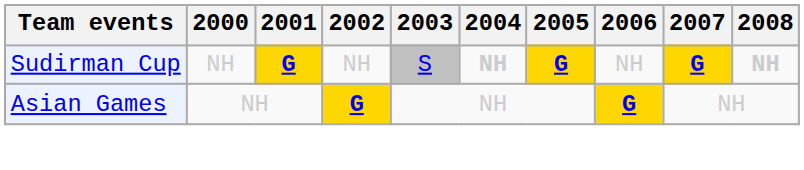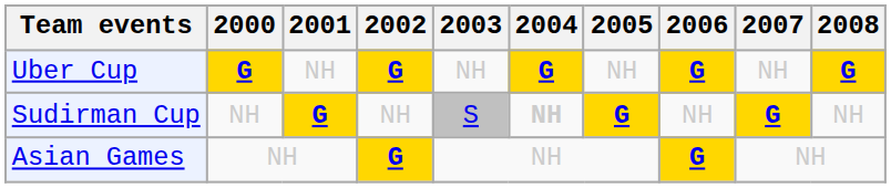 <table class="wikitable" style="font-size: 90%; text-align:center">
 <tr>
 <th>Team events</th>
 <th>2000</th>
 <th>2001</th>
 <th>2002</th>
 <th>2003</th>
 <th>2004</th>
 <th>2005</th>
 <th>2006</th>
 <th>2007</th>
 <th>2008</th>
 </tr>
 <tr>
+<td bgcolor="#ECF2FF"; align="left"><a href='#'>Uber Cup</a></td>
+<td bgcolor=gold><a href='#'><strong>G</strong></a></td>
+<td style=color:#ccc>NH</td>
+<td bgcolor=gold><a href='#'><strong>G</strong></a></td>
+<td style=color:#ccc>NH</td>
+<td bgcolor=gold><a href='#'><strong>G</strong></a></td>
+<td style=color:#ccc>NH</td>
+<td bgcolor=gold><a href='#'><strong>G</strong></a></td>
+<td style=color:#ccc>NH</td>
+<td bgcolor=gold><a href='#'><strong>G</strong></a></td>
+</tr>
+<tr>
 <td bgcolor="#ECF2FF"; align="left"><a href='#'>Sudirman Cup</a></td>
 <td style=color:#ccc>NH</td>
 <td bgcolor=gold><a href='#'><strong>G</strong></a></td>
 <td style=color:#ccc>NH</td>
 <td bgcolor=silver><a href='#'>S</a></td>
 <td style=color:#ccc><strong>NH</strong></td>
 <td bgcolor=gold><a href='#'><strong>G</strong></a></td>
 <td style=color:#ccc>NH</td>
 <td bgcolor=gold><a href='#'><strong>G</strong></a></td>
-<td style=color:#ccc><strong>NH</strong></td>
+<td style=color:#ccc>NH</td>
 </tr>
 <tr>
 <td bgcolor="#ECF2FF"; align="left"><a href='#'>Asian Games</a></td>
 <td colspan="2" style=color:#ccc>NH</td>
 <td bgcolor=gold><a href='#'><strong>G</strong></a></td>
 <td colspan="3" style=color:#ccc>NH</td>
 <td bgcolor=gold><a href='#'><strong>G</strong></a></td>
 <td colspan="2" style=color:#ccc>NH</td>
 </tr>
 </table>
